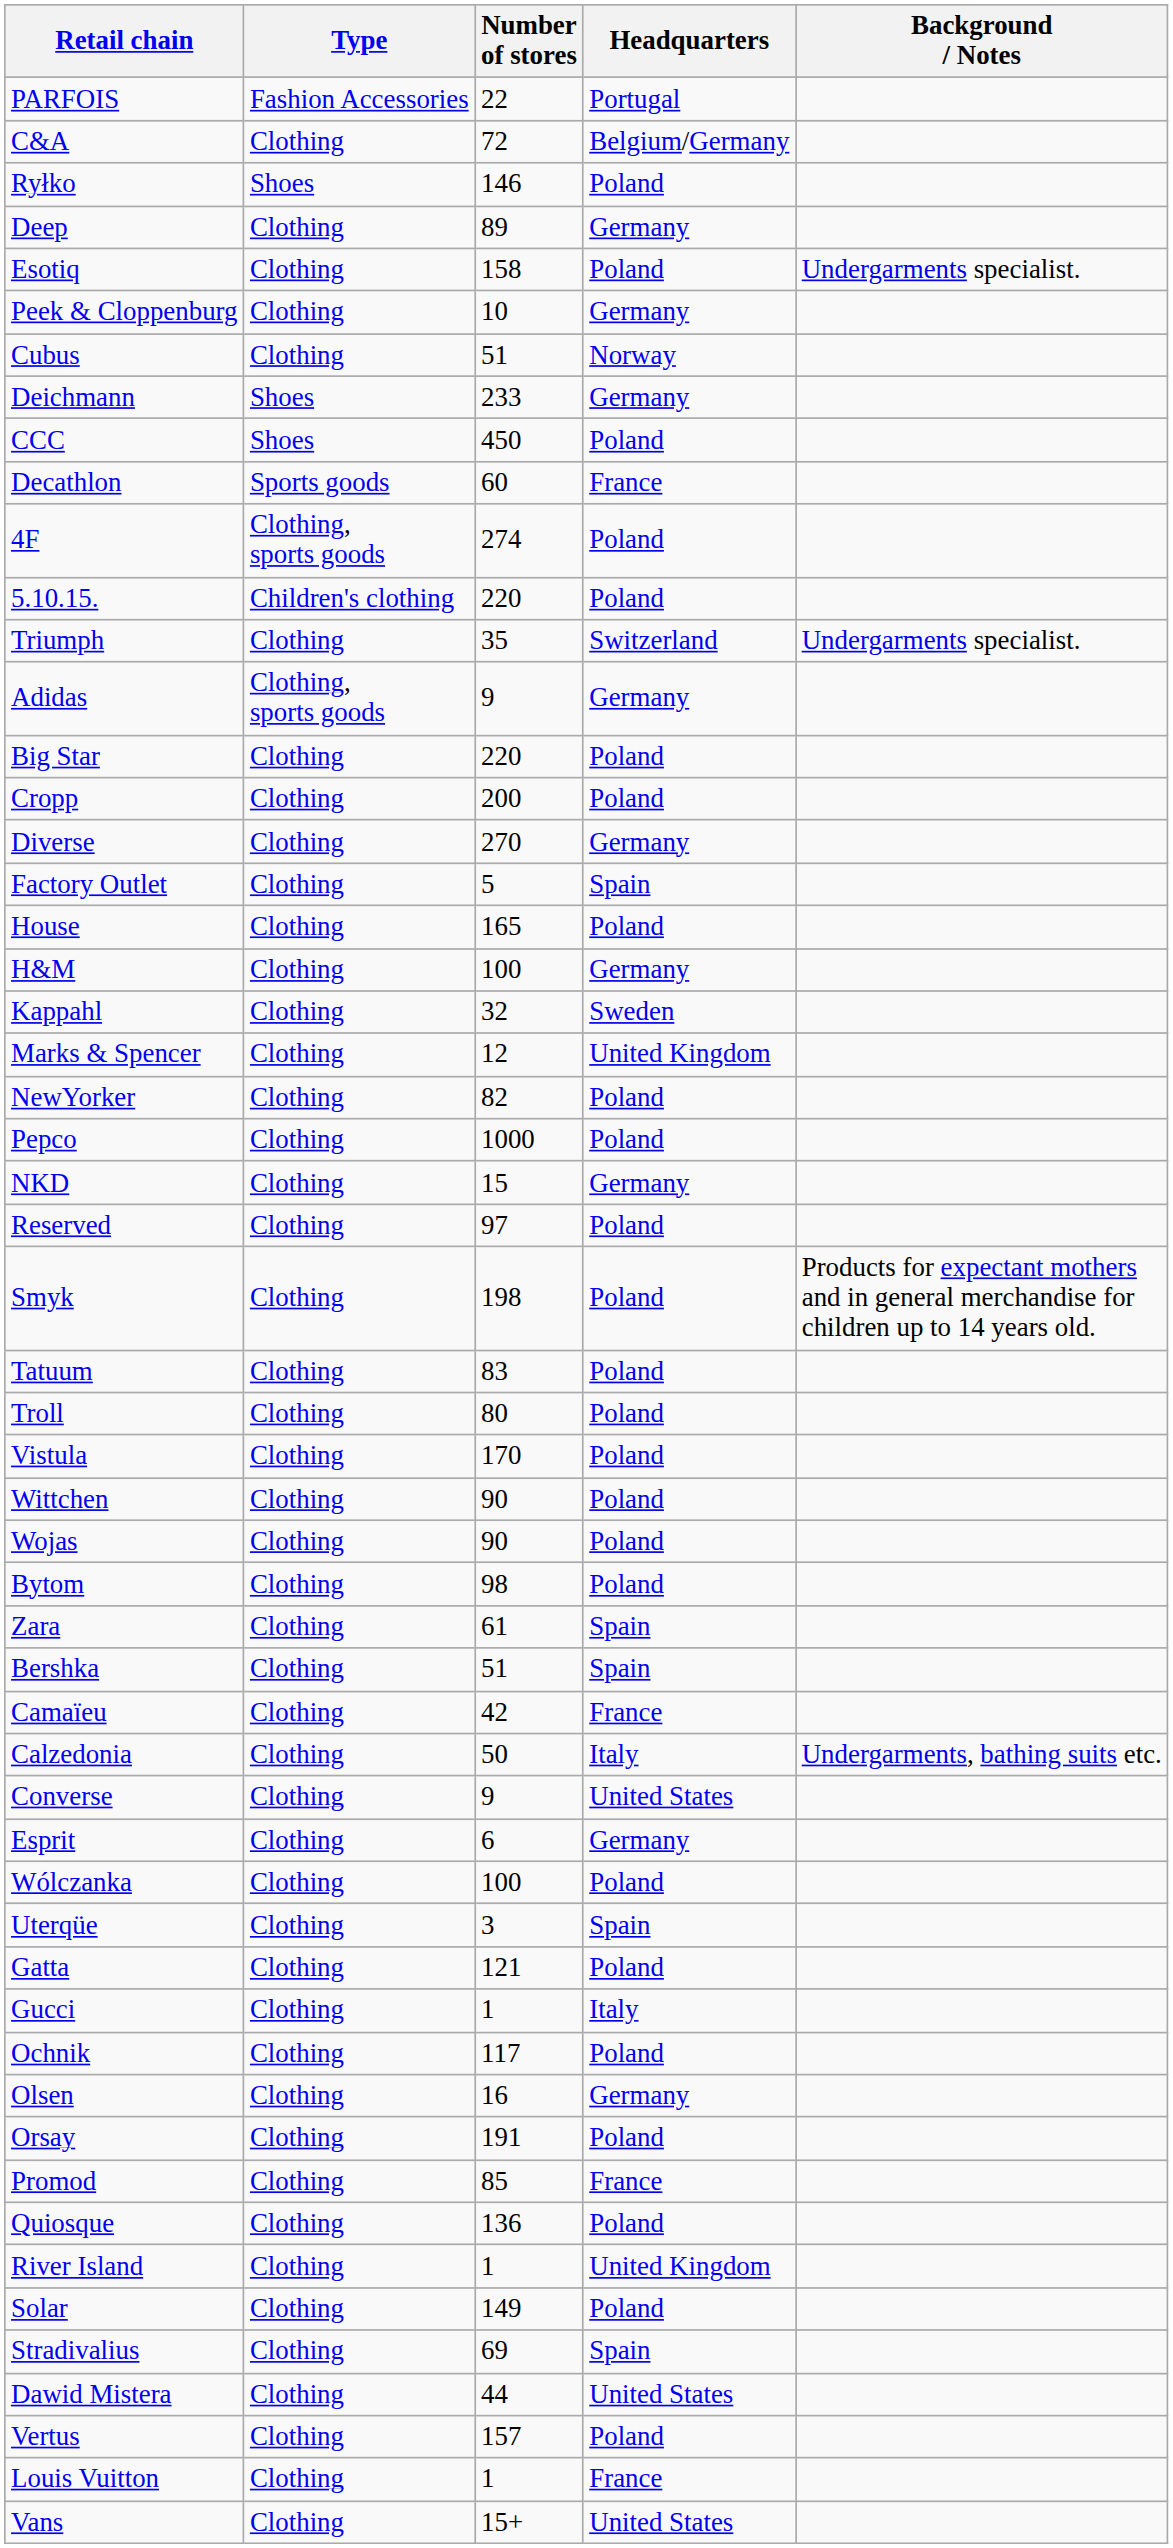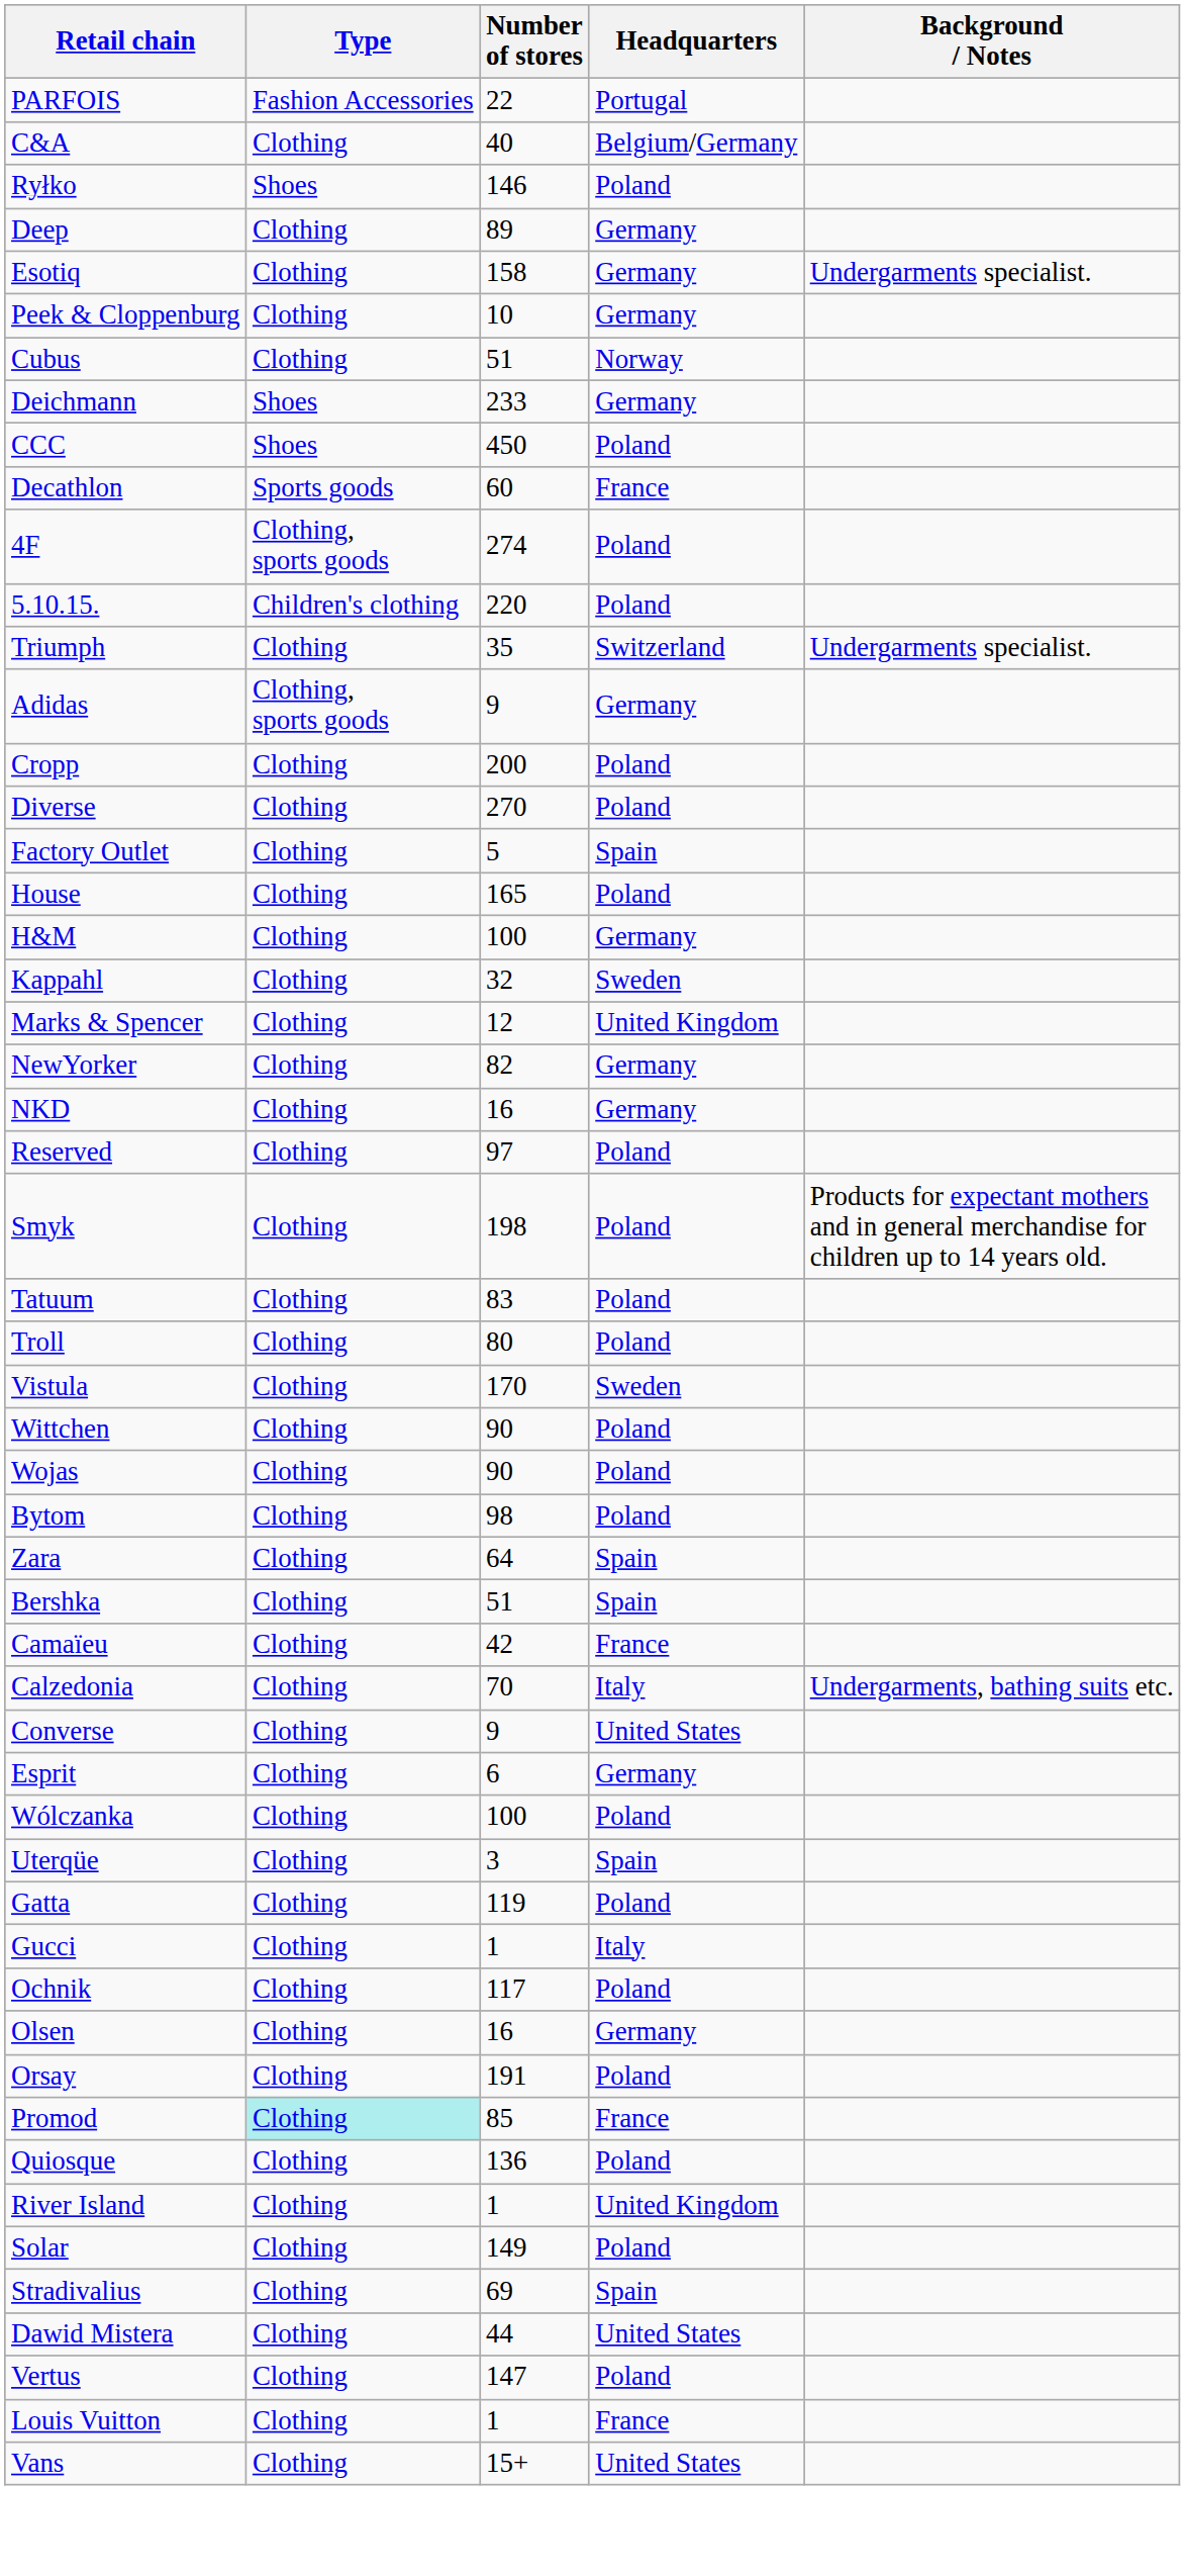 <table class="wikitable sortable">
 <tr>
 <th><a href='#'>Retail chain</a></th>
 <th><a href='#'>Type</a></th>
 <th>Number<br>of stores</th>
 <th>Headquarters</th>
 <th class=unsortable>Background<br>/ Notes</th>
 </tr>
 <tr>
 <td><a href='#'>PARFOIS</a></td>
 <td><a href='#'>Fashion Accessories</a></td>
 <td>22</td>
 <td><a href='#'>Portugal</a></td>
 <td></td>
 </tr>
 <tr>
 <td><a href='#'>C&A</a></td>
 <td><a href='#'>Clothing</a></td>
-<td>72</td>
+<td>40</td>
 <td><a href='#'>Belgium</a>/<a href='#'>Germany</a></td>
 <td></td>
 </tr>
 <tr>
 <td><a href='#'>Ryłko</a></td>
 <td><a href='#'>Shoes</a></td>
 <td>146</td>
 <td><a href='#'>Poland</a></td>
 <td></td>
 </tr>
 <tr>
 <td><a href='#'>Deep</a></td>
 <td><a href='#'>Clothing</a></td>
 <td>89</td>
 <td><a href='#'>Germany</a></td>
 <td></td>
 </tr>
 <tr>
 <td><a href='#'>Esotiq</a></td>
 <td><a href='#'>Clothing</a></td>
 <td>158</td>
-<td><a href='#'>Poland</a></td>
+<td><a href='#'>Germany</a></td>
 <td><a href='#'>Undergarments</a> specialist.</td>
 </tr>
 <tr>
 <td><a href='#'>Peek & Cloppenburg</a></td>
 <td><a href='#'>Clothing</a></td>
 <td>10</td>
 <td><a href='#'>Germany</a></td>
 <td></td>
 </tr>
 <tr>
 <td><a href='#'>Cubus</a></td>
 <td><a href='#'>Clothing</a></td>
 <td>51</td>
 <td><a href='#'>Norway</a></td>
 <td></td>
 </tr>
 <tr>
 <td><a href='#'>Deichmann</a></td>
 <td><a href='#'>Shoes</a></td>
 <td>233</td>
 <td><a href='#'>Germany</a></td>
 <td></td>
 </tr>
 <tr>
 <td><a href='#'>CCC</a></td>
 <td><a href='#'>Shoes</a></td>
 <td>450</td>
 <td><a href='#'>Poland</a></td>
 <td></td>
 </tr>
 <tr>
 <td><a href='#'>Decathlon</a></td>
 <td><a href='#'>Sports goods</a></td>
 <td>60</td>
 <td><a href='#'>France</a></td>
 <td></td>
 </tr>
 <tr>
 <td><a href='#'>4F</a></td>
 <td><a href='#'>Clothing</a>,<br><a href='#'>sports goods</a></td>
 <td>274</td>
 <td><a href='#'>Poland</a></td>
 <td></td>
 </tr>
 <tr>
 <td><a href='#'>5.10.15.</a></td>
 <td><a href='#'>Children's clothing</a></td>
 <td>220</td>
 <td><a href='#'>Poland</a></td>
 <td></td>
 </tr>
 <tr>
 <td><a href='#'>Triumph</a></td>
 <td><a href='#'>Clothing</a></td>
 <td>35</td>
 <td><a href='#'>Switzerland</a></td>
 <td><a href='#'>Undergarments</a> specialist.</td>
 </tr>
 <tr>
 <td><a href='#'>Adidas</a></td>
 <td><a href='#'>Clothing</a>,<br><a href='#'>sports goods</a></td>
 <td>9</td>
 <td><a href='#'>Germany</a></td>
 <td></td>
 </tr>
 <tr>
-<td><a href='#'>Big Star</a></td>
-<td><a href='#'>Clothing</a></td>
-<td>220</td>
-<td><a href='#'>Poland</a></td>
-<td></td>
-</tr>
-<tr>
 <td><a href='#'>Cropp</a></td>
 <td><a href='#'>Clothing</a></td>
 <td>200</td>
 <td><a href='#'>Poland</a></td>
 <td></td>
 </tr>
 <tr>
 <td><a href='#'>Diverse</a></td>
 <td><a href='#'>Clothing</a></td>
 <td>270</td>
-<td><a href='#'>Germany</a></td>
+<td><a href='#'>Poland</a></td>
 <td></td>
 </tr>
 <tr>
 <td><a href='#'>Factory Outlet</a></td>
 <td><a href='#'>Clothing</a></td>
 <td>5</td>
 <td><a href='#'>Spain</a></td>
 <td></td>
 </tr>
 <tr>
 <td><a href='#'>House</a></td>
 <td><a href='#'>Clothing</a></td>
 <td>165</td>
 <td><a href='#'>Poland</a></td>
 <td></td>
 </tr>
 <tr>
 <td><a href='#'>H&M</a></td>
 <td><a href='#'>Clothing</a></td>
 <td>100</td>
 <td><a href='#'>Germany</a></td>
 <td></td>
 </tr>
 <tr>
 <td><a href='#'>Kappahl</a></td>
 <td><a href='#'>Clothing</a></td>
 <td>32</td>
 <td><a href='#'>Sweden</a></td>
 <td></td>
 </tr>
 <tr>
 <td><a href='#'>Marks & Spencer</a></td>
 <td><a href='#'>Clothing</a></td>
 <td>12</td>
 <td><a href='#'>United Kingdom</a></td>
 <td></td>
 </tr>
 <tr>
 <td><a href='#'>NewYorker</a></td>
 <td><a href='#'>Clothing</a></td>
 <td>82</td>
-<td><a href='#'>Poland</a></td>
-<td></td>
-</tr>
-<tr>
-<td><a href='#'>Pepco</a></td>
-<td><a href='#'>Clothing</a></td>
-<td>1000</td>
-<td><a href='#'>Poland</a></td>
+<td><a href='#'>Germany</a></td>
 <td></td>
 </tr>
 <tr>
 <td><a href='#'>NKD</a></td>
 <td><a href='#'>Clothing</a></td>
-<td>15</td>
+<td>16</td>
 <td><a href='#'>Germany</a></td>
 <td></td>
 </tr>
 <tr>
 <td><a href='#'>Reserved</a></td>
 <td><a href='#'>Clothing</a></td>
 <td>97</td>
 <td><a href='#'>Poland</a></td>
 <td></td>
 </tr>
 <tr>
 <td><a href='#'>Smyk</a></td>
 <td><a href='#'>Clothing</a></td>
 <td>198</td>
 <td><a href='#'>Poland</a></td>
 <td>Products for <a href='#'>expectant mothers</a><br> and in general merchandise for<br> children up to 14 years old.</td>
 </tr>
 <tr>
 <td><a href='#'>Tatuum</a></td>
 <td><a href='#'>Clothing</a></td>
 <td>83</td>
 <td><a href='#'>Poland</a></td>
 <td></td>
 </tr>
 <tr>
 <td><a href='#'>Troll</a></td>
 <td><a href='#'>Clothing</a></td>
 <td>80</td>
 <td><a href='#'>Poland</a></td>
 <td></td>
 </tr>
 <tr>
 <td><a href='#'>Vistula</a></td>
 <td><a href='#'>Clothing</a></td>
 <td>170</td>
-<td><a href='#'>Poland</a></td>
+<td><a href='#'>Sweden</a></td>
 <td></td>
 </tr>
 <tr>
 <td><a href='#'>Wittchen</a></td>
 <td><a href='#'>Clothing</a></td>
 <td>90</td>
 <td><a href='#'>Poland</a></td>
 <td></td>
 </tr>
 <tr>
 <td><a href='#'>Wojas</a></td>
 <td><a href='#'>Clothing</a></td>
 <td>90</td>
 <td><a href='#'>Poland</a></td>
 <td></td>
 </tr>
 <tr>
 <td><a href='#'>Bytom</a></td>
 <td><a href='#'>Clothing</a></td>
 <td>98</td>
 <td><a href='#'>Poland</a></td>
 <td></td>
 </tr>
 <tr>
 <td><a href='#'>Zara</a></td>
 <td><a href='#'>Clothing</a></td>
-<td>61</td>
+<td>64</td>
 <td><a href='#'>Spain</a></td>
 <td></td>
 </tr>
 <tr>
 <td><a href='#'>Bershka</a></td>
 <td><a href='#'>Clothing</a></td>
 <td>51</td>
 <td><a href='#'>Spain</a></td>
 <td></td>
 </tr>
 <tr>
 <td><a href='#'>Camaïeu</a></td>
 <td><a href='#'>Clothing</a></td>
 <td>42</td>
 <td><a href='#'>France</a></td>
 <td></td>
 </tr>
 <tr>
 <td><a href='#'>Calzedonia</a></td>
 <td><a href='#'>Clothing</a></td>
-<td>50</td>
+<td>70</td>
 <td><a href='#'>Italy</a></td>
 <td><a href='#'>Undergarments</a>, <a href='#'>bathing suits</a> etc.</td>
 </tr>
 <tr>
 <td><a href='#'>Converse</a></td>
 <td><a href='#'>Clothing</a></td>
 <td>9</td>
 <td><a href='#'>United States</a></td>
 <td></td>
 </tr>
 <tr>
 <td><a href='#'>Esprit</a></td>
 <td><a href='#'>Clothing</a></td>
 <td>6</td>
 <td><a href='#'>Germany</a></td>
 <td></td>
 </tr>
 <tr>
 <td><a href='#'>Wólczanka</a></td>
 <td><a href='#'>Clothing</a></td>
 <td>100</td>
 <td><a href='#'>Poland</a></td>
 <td></td>
 </tr>
 <tr>
 <td><a href='#'>Uterqüe</a></td>
 <td><a href='#'>Clothing</a></td>
 <td>3</td>
 <td><a href='#'>Spain</a></td>
 <td></td>
 </tr>
 <tr>
 <td><a href='#'>Gatta</a></td>
 <td><a href='#'>Clothing</a></td>
-<td>121</td>
+<td>119</td>
 <td><a href='#'>Poland</a></td>
 <td></td>
 </tr>
 <tr>
 <td><a href='#'>Gucci</a></td>
 <td><a href='#'>Clothing</a></td>
 <td>1</td>
 <td><a href='#'>Italy</a></td>
 <td></td>
 </tr>
 <tr>
 <td><a href='#'>Ochnik</a></td>
 <td><a href='#'>Clothing</a></td>
 <td>117</td>
 <td><a href='#'>Poland</a></td>
 <td></td>
 </tr>
 <tr>
 <td><a href='#'>Olsen</a></td>
 <td><a href='#'>Clothing</a></td>
 <td>16</td>
 <td><a href='#'>Germany</a></td>
 <td></td>
 </tr>
 <tr>
 <td><a href='#'>Orsay</a></td>
 <td><a href='#'>Clothing</a></td>
 <td>191</td>
 <td><a href='#'>Poland</a></td>
 <td></td>
 </tr>
 <tr>
 <td><a href='#'>Promod</a></td>
-<td><a href='#'>Clothing</a></td>
+<td style="background: paleturquoise;"><a href='#'>Clothing</a></td>
 <td>85</td>
 <td><a href='#'>France</a></td>
 <td></td>
 </tr>
 <tr>
 <td><a href='#'>Quiosque</a></td>
 <td><a href='#'>Clothing</a></td>
 <td>136</td>
 <td><a href='#'>Poland</a></td>
 <td></td>
 </tr>
 <tr>
 <td><a href='#'>River Island</a></td>
 <td><a href='#'>Clothing</a></td>
 <td>1</td>
 <td><a href='#'>United Kingdom</a></td>
 <td></td>
 </tr>
 <tr>
 <td><a href='#'>Solar</a></td>
 <td><a href='#'>Clothing</a></td>
 <td>149</td>
 <td><a href='#'>Poland</a></td>
 <td></td>
 </tr>
 <tr>
 <td><a href='#'>Stradivalius</a></td>
 <td><a href='#'>Clothing</a></td>
 <td>69</td>
 <td><a href='#'>Spain</a></td>
 <td></td>
 </tr>
 <tr>
 <td><a href='#'>Dawid Mistera</a></td>
 <td><a href='#'>Clothing</a></td>
 <td>44</td>
 <td><a href='#'>United States</a></td>
 </tr>
 <tr>
 <td><a href='#'>Vertus</a></td>
 <td><a href='#'>Clothing</a></td>
-<td>157</td>
+<td>147</td>
 <td><a href='#'>Poland</a></td>
 <td></td>
 </tr>
 <tr>
 <td><a href='#'>Louis Vuitton</a></td>
 <td><a href='#'>Clothing</a></td>
 <td>1</td>
 <td><a href='#'>France</a></td>
 <td></td>
 </tr>
 <tr>
 <td><a href='#'>Vans</a></td>
 <td><a href='#'>Clothing</a></td>
 <td>15+</td>
 <td><a href='#'>United States</a></td>
 <td></td>
 </tr>
 </table>
